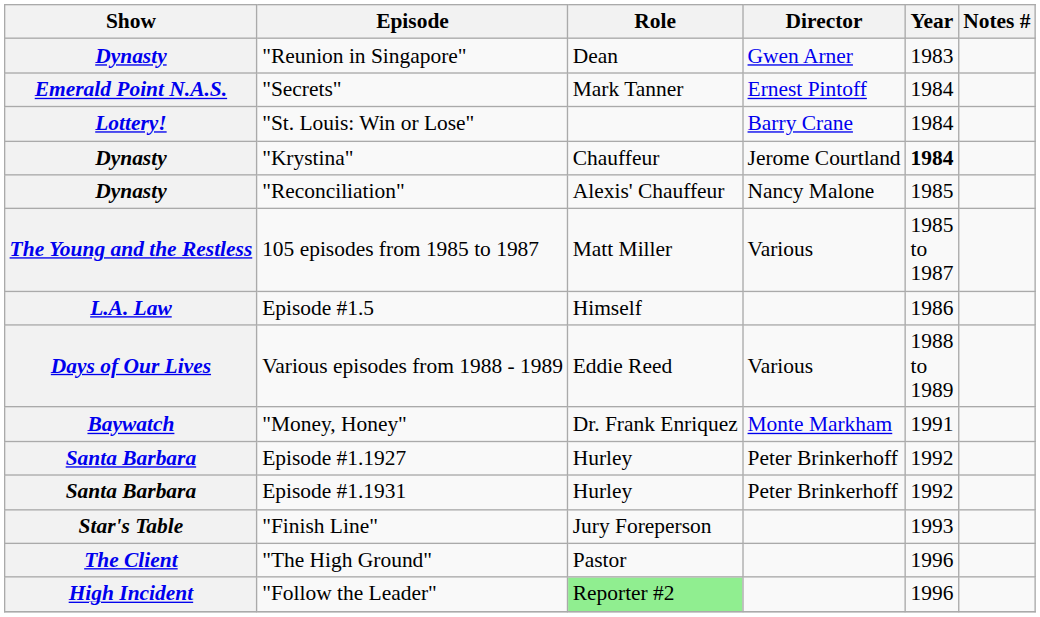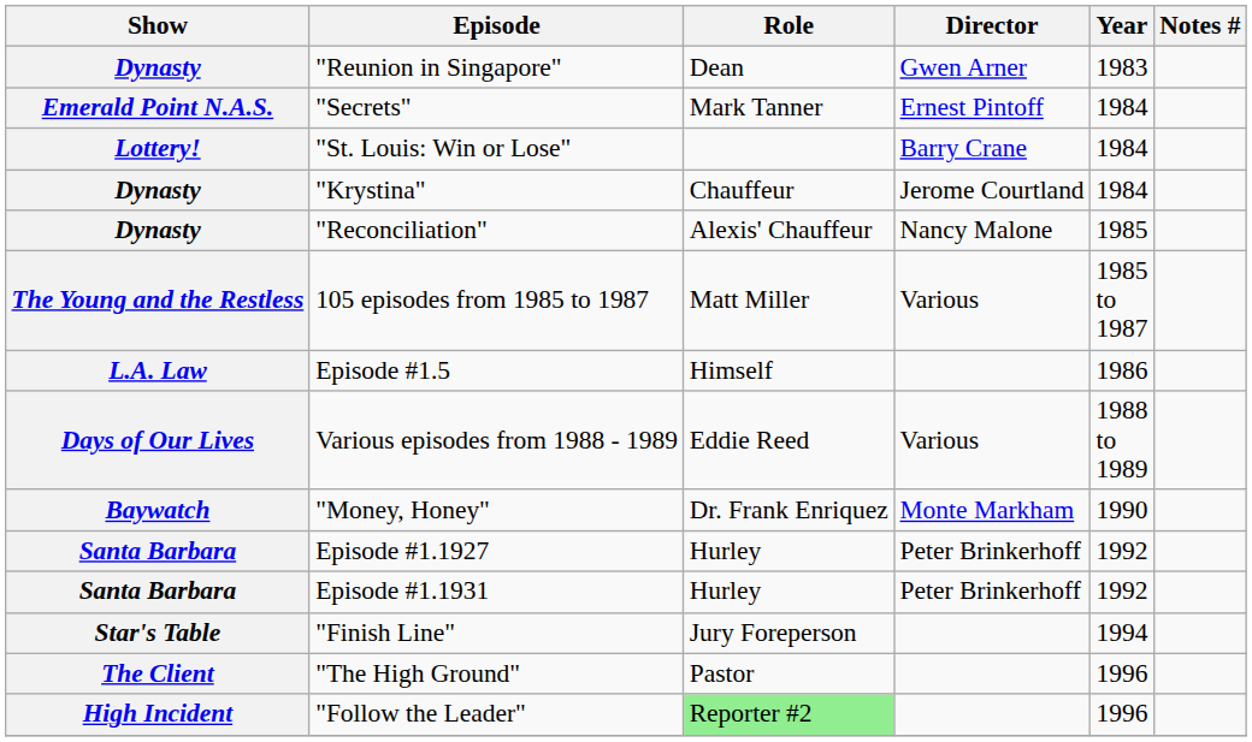 <table class="wikitable plainrowheaders sortable">
 <tr>
 <th scope="col">Show</th>
 <th scope="col">Episode</th>
 <th scope="col">Role</th>
 <th scope="col">Director</th>
 <th scope="col">Year</th>
 <th scope="col" class="unsortable">Notes #</th>
 </tr>
 <tr>
 <th scope="row"><em><a href='#'>Dynasty</a></em></th>
 <td>"Reunion in Singapore"</td>
 <td>Dean</td>
 <td><a href='#'>Gwen Arner</a></td>
 <td>1983</td>
 <td></td>
 </tr>
 <tr>
 <th scope="row"><em><a href='#'>Emerald Point N.A.S.</a></em></th>
 <td>"Secrets"</td>
 <td>Mark Tanner</td>
 <td><a href='#'>Ernest Pintoff</a></td>
 <td>1984</td>
 <td></td>
 </tr>
 <tr>
 <th scope="row"><em><a href='#'>Lottery!</a></em></th>
 <td>"St. Louis: Win or Lose"</td>
 <td></td>
 <td><a href='#'>Barry Crane</a></td>
 <td>1984</td>
 <td></td>
 </tr>
 <tr>
 <th scope="row"><em>Dynasty</em></th>
 <td>"Krystina"</td>
 <td>Chauffeur</td>
 <td>Jerome Courtland</td>
-<td><strong>1984</strong></td>
+<td>1984</td>
 <td></td>
 </tr>
 <tr>
 <th scope="row"><em>Dynasty</em></th>
 <td>"Reconciliation"</td>
 <td>Alexis' Chauffeur</td>
 <td>Nancy Malone</td>
 <td>1985</td>
 <td></td>
 </tr>
 <tr>
 <th scope="row"><em><a href='#'>The Young and the Restless</a></em></th>
 <td>105 episodes from 1985 to 1987</td>
 <td>Matt Miller</td>
 <td>Various</td>
 <td>1985<br>to<br>1987</td>
 <td></td>
 </tr>
 <tr>
 <th scope="row"><em><a href='#'>L.A. Law</a></em></th>
 <td>Episode #1.5</td>
 <td>Himself</td>
 <td></td>
 <td>1986</td>
 <td></td>
 </tr>
 <tr>
 <th scope="row"><em><a href='#'>Days of Our Lives</a></em></th>
 <td>Various episodes from 1988 - 1989</td>
 <td>Eddie Reed</td>
 <td>Various</td>
 <td>1988<br>to<br>1989</td>
 <td></td>
 </tr>
 <tr>
 <th scope="row"><em><a href='#'>Baywatch</a></em></th>
 <td>"Money, Honey"</td>
 <td>Dr. Frank Enriquez</td>
 <td><a href='#'>Monte Markham</a></td>
-<td>1991</td>
+<td>1990</td>
 <td></td>
 </tr>
 <tr>
 <th scope="row"><em><a href='#'>Santa Barbara</a></em></th>
 <td>Episode #1.1927</td>
 <td>Hurley</td>
 <td>Peter Brinkerhoff</td>
 <td>1992</td>
 <td></td>
 </tr>
 <tr>
 <th scope="row"><em>Santa Barbara</em></th>
 <td>Episode #1.1931</td>
 <td>Hurley</td>
 <td>Peter Brinkerhoff</td>
 <td>1992</td>
 <td></td>
 </tr>
 <tr>
 <th scope="row"><em>Star's Table</em></th>
 <td>"Finish Line"</td>
 <td>Jury Foreperson</td>
 <td></td>
-<td>1993</td>
+<td>1994</td>
 <td></td>
 </tr>
 <tr>
 <th scope="row"><em><a href='#'>The Client</a></em></th>
 <td>"The High Ground"</td>
 <td>Pastor</td>
 <td></td>
 <td>1996</td>
 <td></td>
 </tr>
 <tr>
 <th scope="row"><em><a href='#'>High Incident</a></em></th>
 <td>"Follow the Leader"</td>
 <td style="background: lightgreen;">Reporter #2</td>
 <td></td>
 <td>1996</td>
 <td></td>
 </tr>
 <tr>
 </tr>
 </table>
